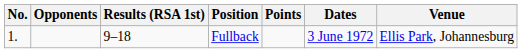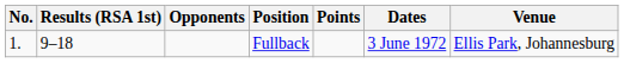 <table class="wikitable sortable">
 <tr>
 <th>No.</th>
+<th>Results (RSA 1st)</th>
 <th>Opponents</th>
-<th>Results (RSA 1st)</th>
 <th>Position</th>
 <th>Points</th>
 <th>Dates</th>
 <th>Venue</th>
 </tr>
 <tr>
 <td>1.</td>
+<td>9–18</td>
 <td></td>
-<td>9–18</td>
 <td><a href='#'>Fullback</a></td>
 <td></td>
 <td><a href='#'>3 June 1972</a></td>
 <td><a href='#'>Ellis Park</a>, Johannesburg</td>
 </tr>
 </table>
